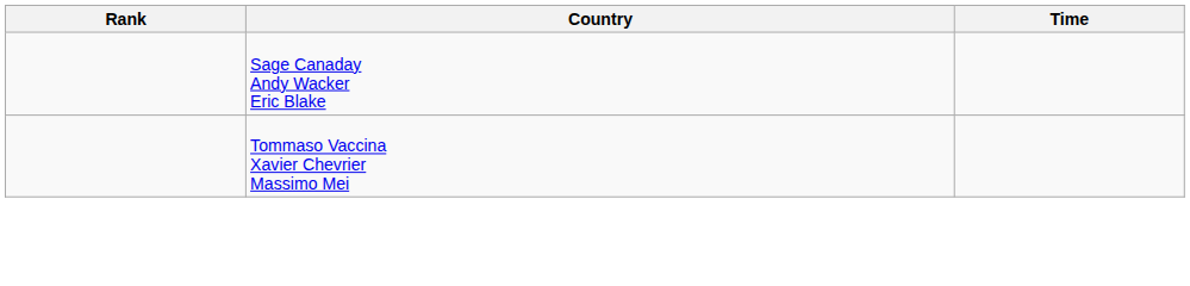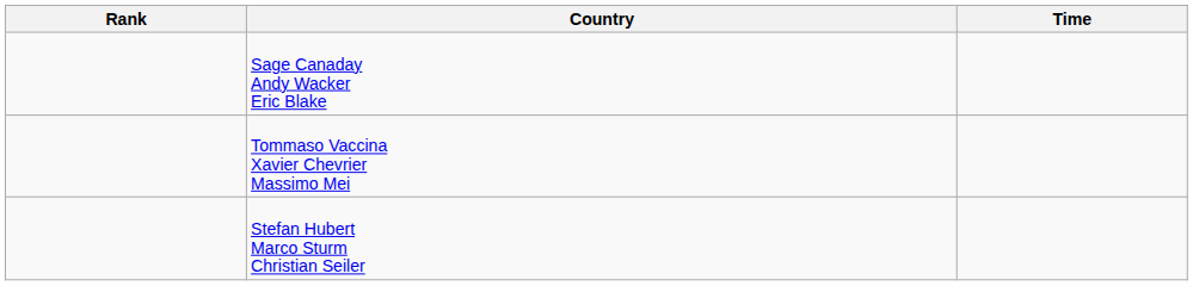 <table class="wikitable" width=80% style="font-size:90%; text-align:left;">
 <tr>
 <th>Rank</th>
 <th>Country</th>
 <th>Time</th>
 </tr>
 <tr>
 <td align="center"></td>
 <td><br><a href='#'>Sage Canaday</a><br><a href='#'>Andy Wacker</a><br><a href='#'>Eric Blake</a></td>
 <td></td>
 </tr>
 <tr>
 <td align="center"></td>
 <td><br><a href='#'>Tommaso Vaccina</a><br><a href='#'>Xavier Chevrier</a><br><a href='#'>Massimo Mei</a></td>
 <td></td>
 </tr>
+<tr>
+<td align="center"></td>
+<td><br><a href='#'>Stefan Hubert</a><br><a href='#'>Marco Sturm</a><br><a href='#'>Christian Seiler</a></td>
+<td></td>
+</tr>
 </table>
